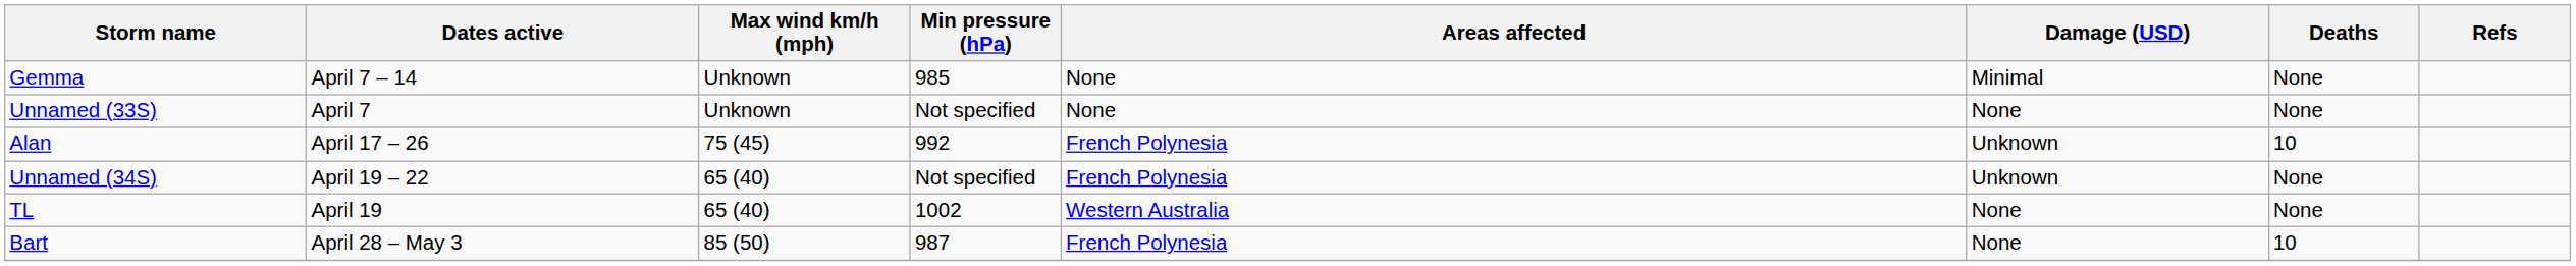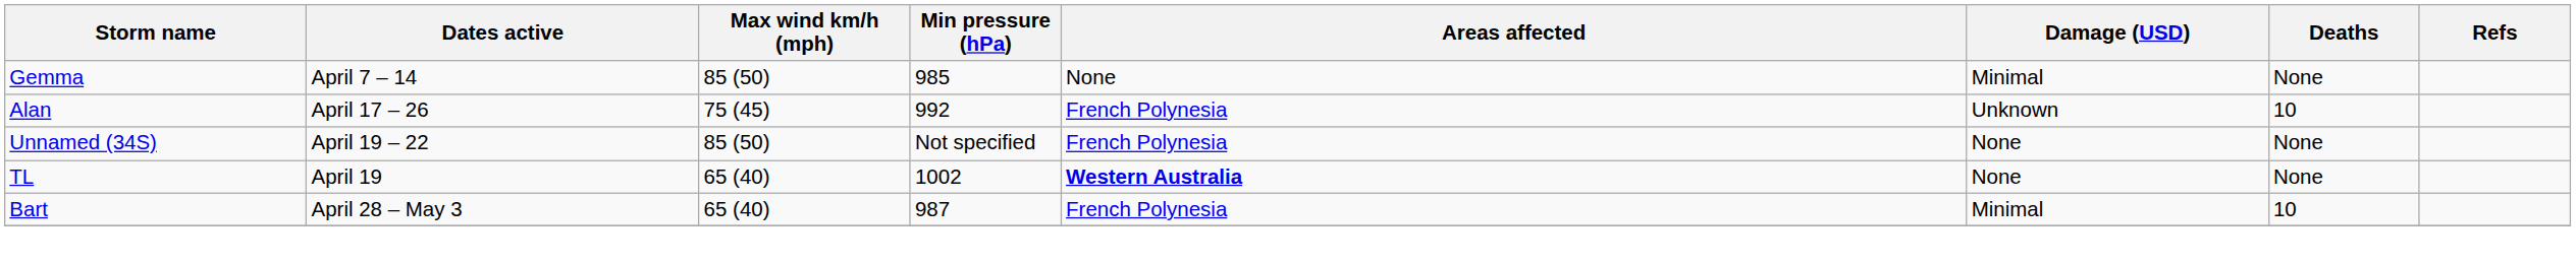 <table class="wikitable sortable">
 <tr>
 <th width="10%"><strong>Storm name</strong></th>
 <th width="13%"><strong>Dates active</strong></th>
 <th width="7%"><strong>Max wind km/h (mph)</strong></th>
 <th width="5%"><strong>Min pressure (<a href='#'>hPa</a>)</strong></th>
 <th width="30%" class="unsortable"><strong>Areas affected</strong></th>
 <th width="10%"><strong>Damage (<a href='#'>USD</a>)</strong></th>
 <th width="5%"><strong>Deaths</strong></th>
 <th width="5%" class="unsortable"><strong>Refs</strong></th>
 </tr>
 <tr>
 <td><a href='#'>Gemma</a></td>
 <td>April 7 – 14</td>
-<td>Unknown</td>
+<td>85 (50)</td>
 <td>985</td>
 <td>None</td>
 <td>Minimal</td>
-<td>None</td>
-<td></td>
-</tr>
-<tr>
-<td><a href='#'>Unnamed (33S)</a></td>
-<td>April 7</td>
-<td>Unknown</td>
-<td>Not specified</td>
-<td>None</td>
-<td>None</td>
 <td>None</td>
 <td></td>
 </tr>
 <tr>
 <td><a href='#'>Alan</a></td>
 <td>April 17 – 26</td>
 <td>75 (45)</td>
 <td>992</td>
 <td><a href='#'>French Polynesia</a></td>
 <td>Unknown</td>
 <td>10</td>
 <td></td>
 </tr>
 <tr>
 <td><a href='#'>Unnamed (34S)</a></td>
 <td>April 19 – 22</td>
-<td>65 (40)</td>
+<td>85 (50)</td>
 <td>Not specified</td>
 <td><a href='#'>French Polynesia</a></td>
-<td>Unknown</td>
+<td>None</td>
 <td>None</td>
 <td></td>
 </tr>
 <tr>
 <td><a href='#'>TL</a></td>
 <td>April 19</td>
 <td>65 (40)</td>
 <td>1002</td>
-<td><a href='#'>Western Australia</a></td>
+<td><strong><a href='#'>Western Australia</a></strong></td>
 <td>None</td>
 <td>None</td>
 <td></td>
 </tr>
 <tr>
 <td><a href='#'>Bart</a></td>
 <td>April 28 – May 3</td>
-<td>85 (50)</td>
+<td>65 (40)</td>
 <td>987</td>
 <td><a href='#'>French Polynesia</a></td>
-<td>None</td>
+<td>Minimal</td>
 <td>10</td>
 <td></td>
 </tr>
 <tr>
 </tr>
 </table>
